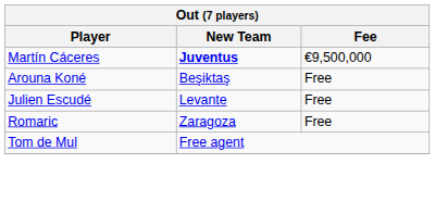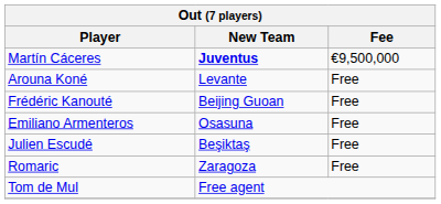 <table class="wikitable collapsible collapsed">
 <tr>
 <th colspan="3" width="500"> <strong>Out</strong> <small>(7 players)</small></th>
 </tr>
 <tr>
 <th>Player</th>
 <th>New Team</th>
 <th>Fee</th>
 </tr>
 <tr>
 <td> <a href='#'>Martín Cáceres</a></td>
 <td><strong> <a href='#'>Juventus</a></strong></td>
 <td>€9,500,000</td>
 </tr>
 <tr>
 <td> <a href='#'>Arouna Koné</a></td>
-<td> <a href='#'>Beşiktaş</a></td>
+<td> <a href='#'>Levante</a></td>
+<td>Free</td>
+</tr>
+<tr>
+<td> <a href='#'>Frédéric Kanouté</a></td>
+<td> <a href='#'>Beijing Guoan</a></td>
+<td>Free</td>
+</tr>
+<tr>
+<td> <a href='#'>Emiliano Armenteros</a></td>
+<td> <a href='#'>Osasuna</a></td>
 <td>Free</td>
 </tr>
 <tr>
 <td> <a href='#'>Julien Escudé</a></td>
-<td> <a href='#'>Levante</a></td>
+<td> <a href='#'>Beşiktaş</a></td>
 <td>Free</td>
 </tr>
 <tr>
 <td> <a href='#'>Romaric</a></td>
 <td> <a href='#'>Zaragoza</a></td>
 <td>Free</td>
 </tr>
 <tr>
 <td> <a href='#'>Tom de Mul</a></td>
 <td colspan="2"><a href='#'>Free agent</a></td>
 </tr>
 <tr>
 </tr>
 </table>
